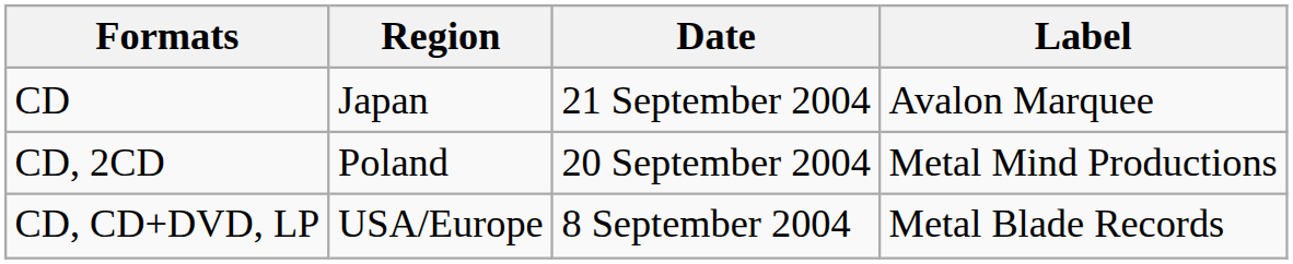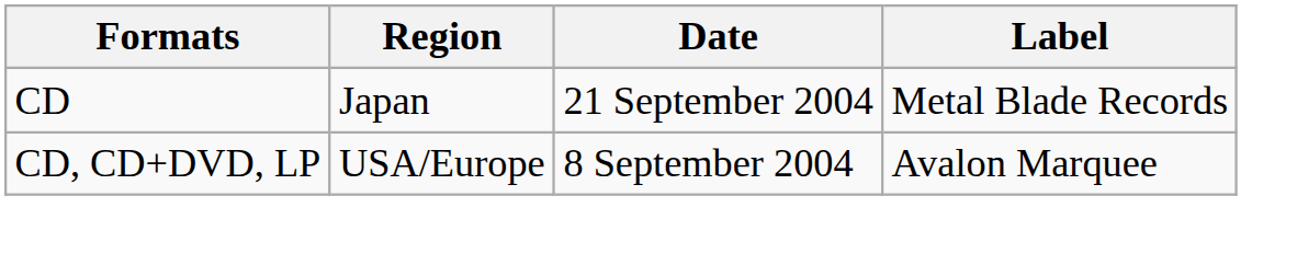 <table class="wikitable plainrowheaders">
 <tr>
 <th scope="col">Formats</th>
 <th scope="col">Region</th>
 <th scope="col">Date</th>
 <th scope="col">Label</th>
 </tr>
 <tr>
 <td>CD</td>
 <td>Japan</td>
 <td>21 September 2004</td>
-<td>Avalon Marquee</td>
-</tr>
-<tr>
-<td>CD, 2CD</td>
-<td>Poland</td>
-<td>20 September 2004</td>
-<td>Metal Mind Productions</td>
+<td>Metal Blade Records</td>
 </tr>
 <tr>
 <td>CD, CD+DVD, LP</td>
 <td>USA/Europe</td>
 <td>8 September 2004</td>
-<td>Metal Blade Records</td>
+<td>Avalon Marquee</td>
 </tr>
 </table>
